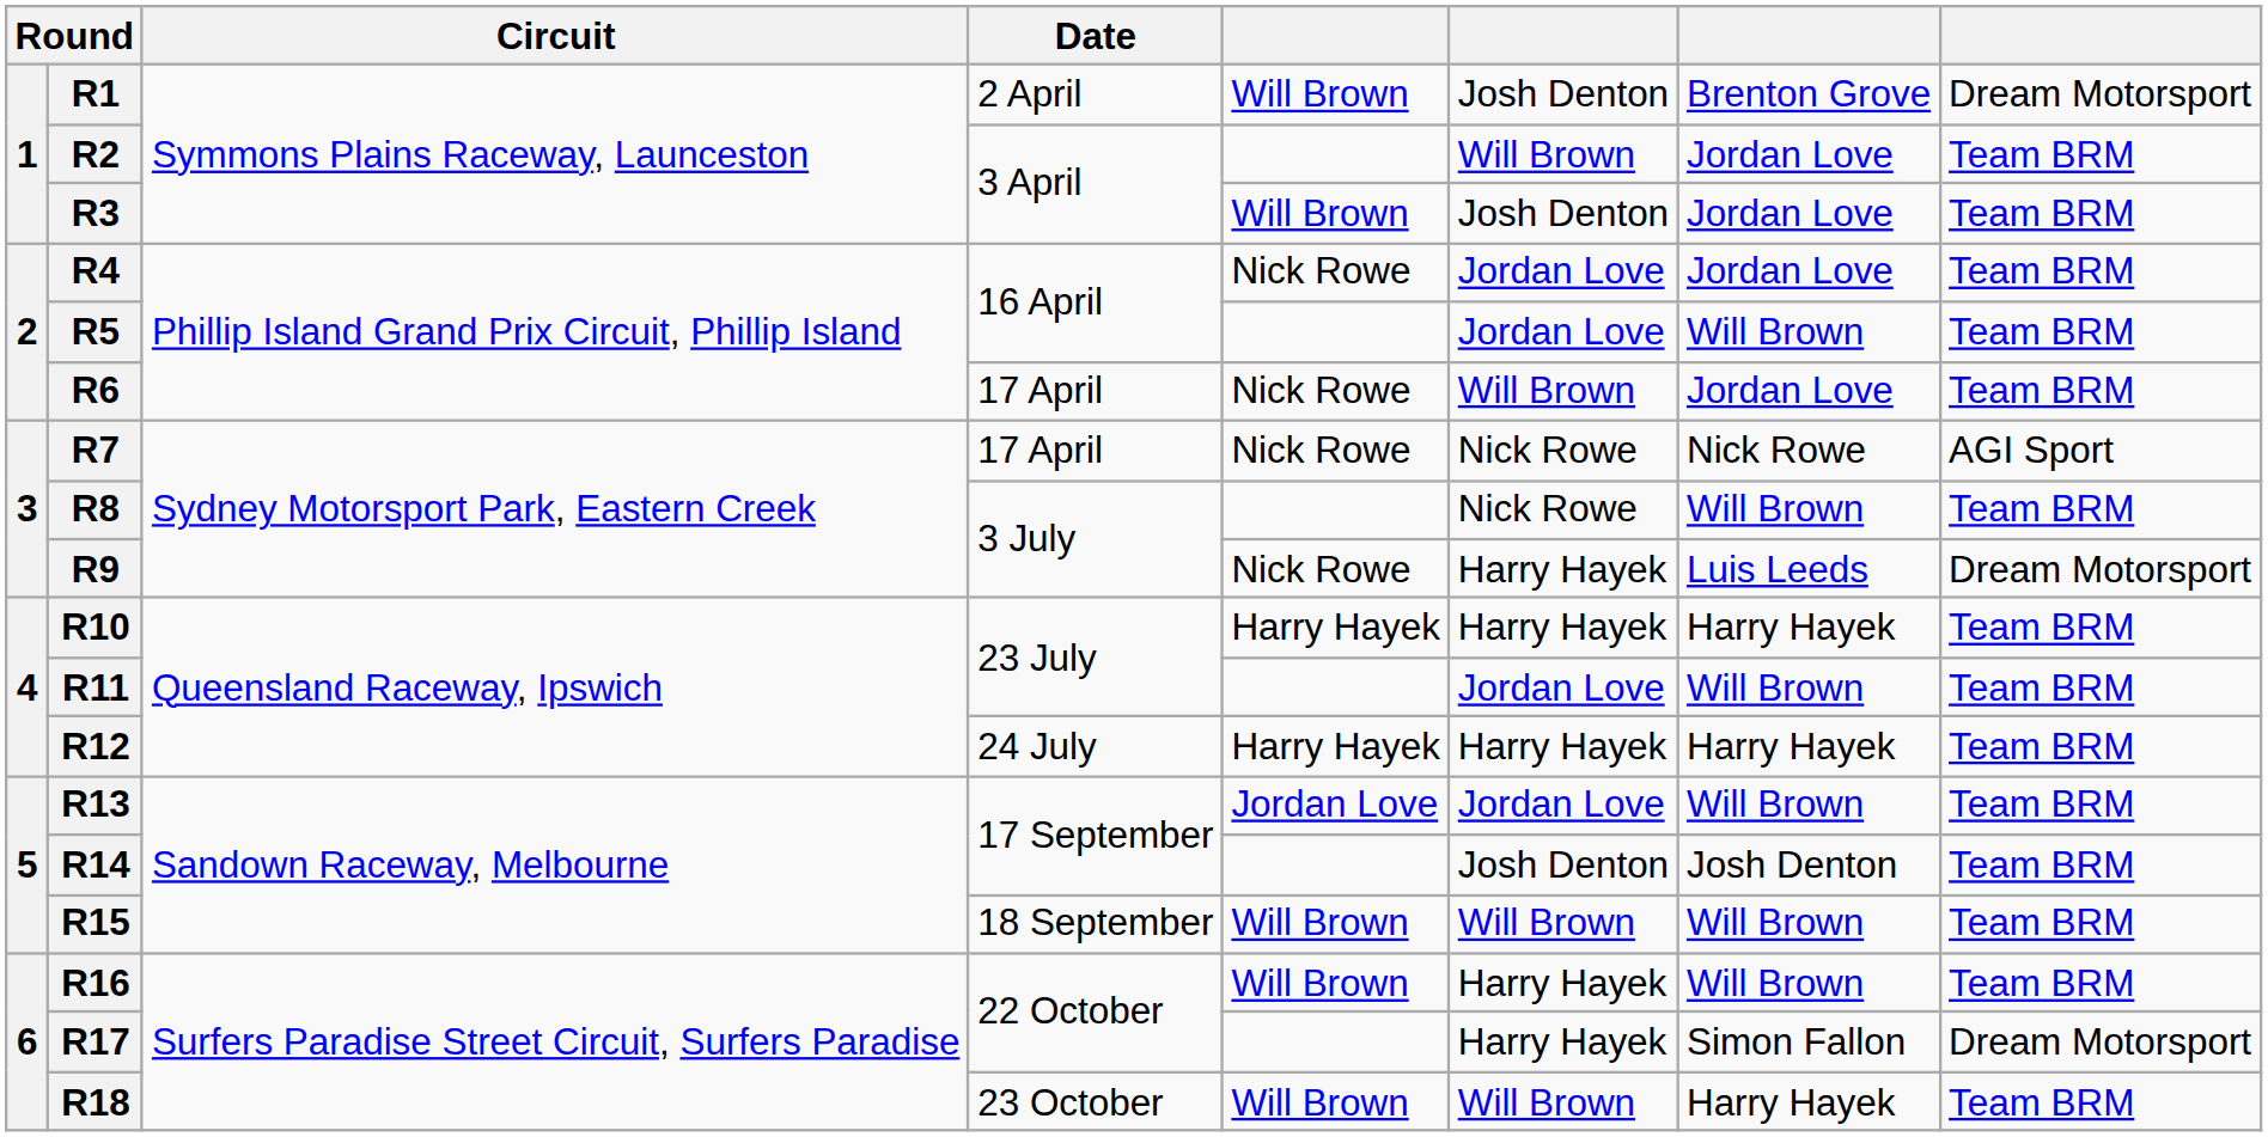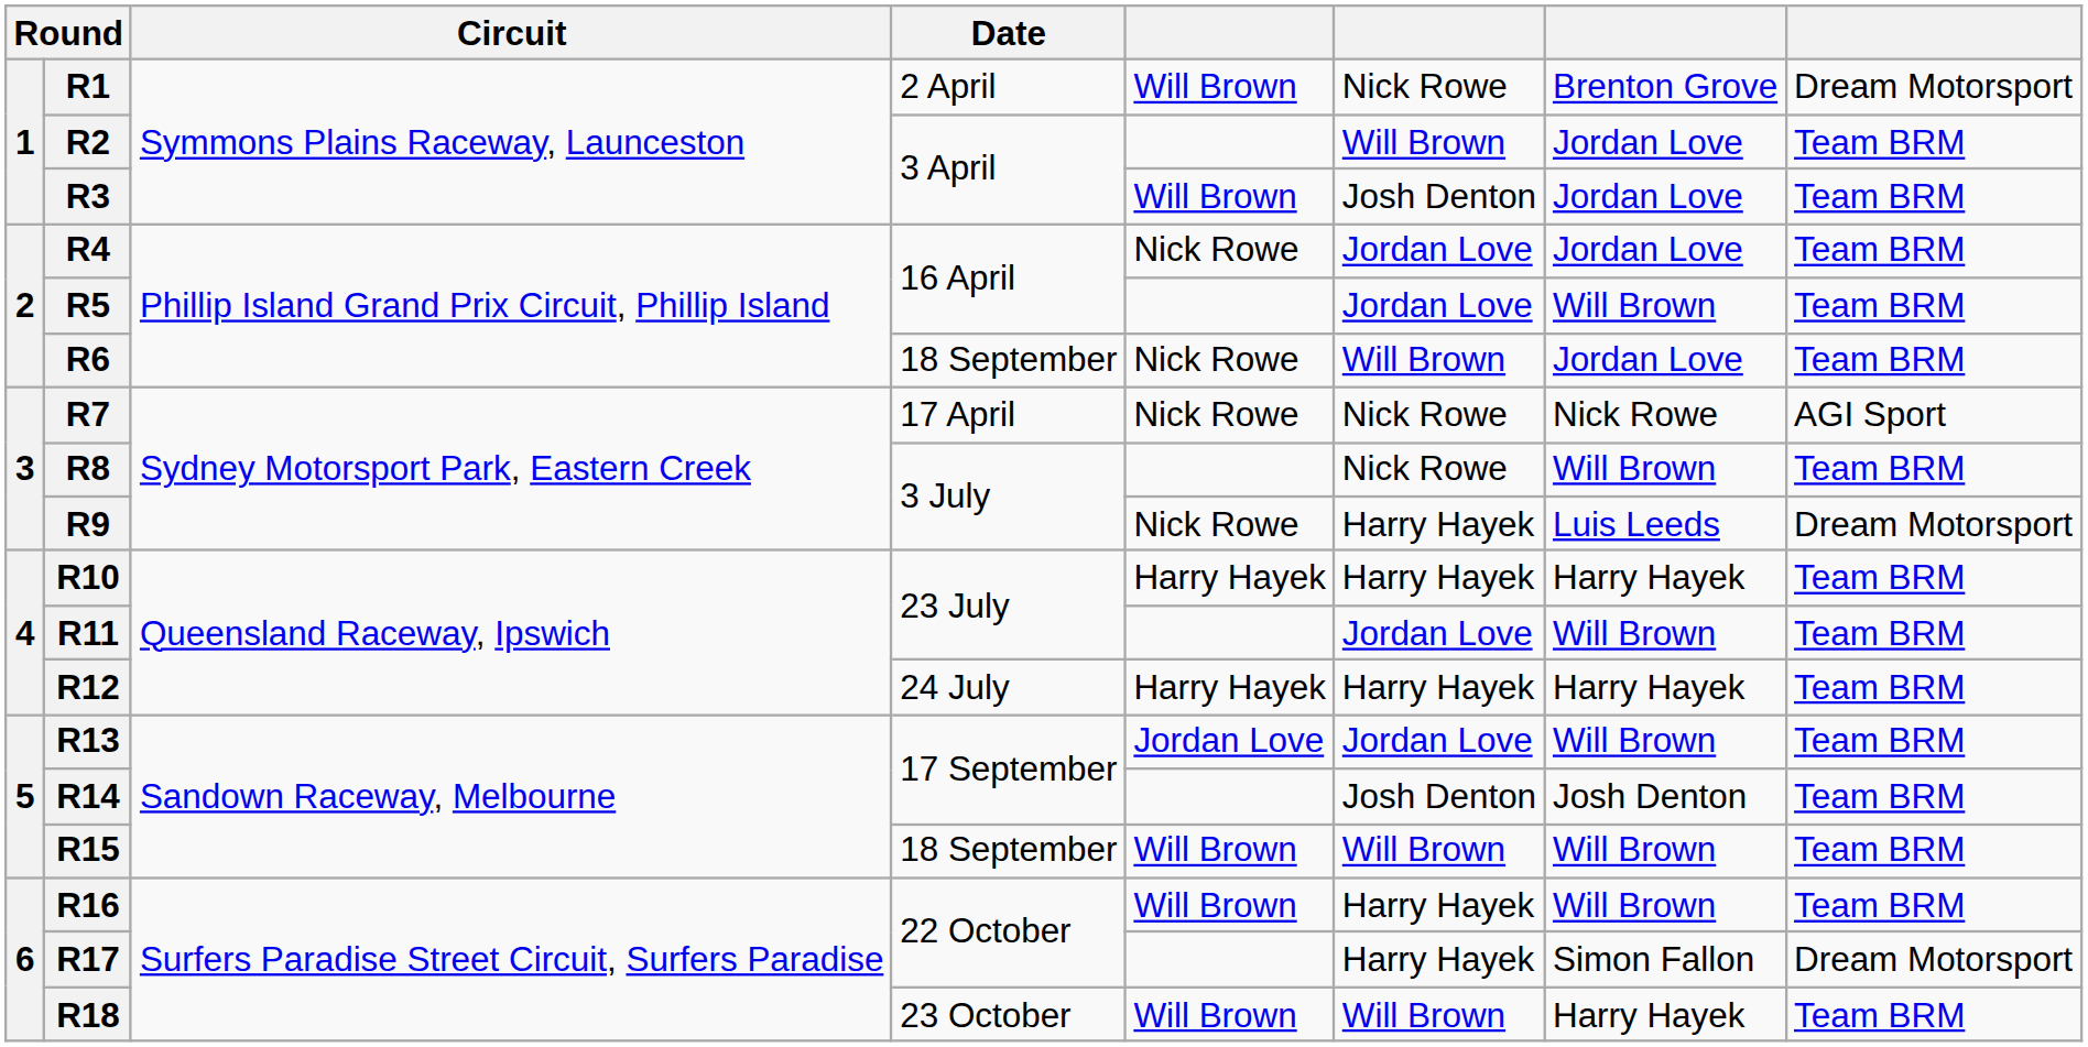 <table class="wikitable" style="font-size: 85%">
 <tr>
 <th colspan=2>Round</th>
 <th>Circuit</th>
 <th>Date</th>
 <th></th>
 <th></th>
 <th></th>
 <th></th>
 </tr>
 <tr>
 <th rowspan=3>1</th>
 <th>R1</th>
 <td rowspan=3><a href='#'>Symmons Plains Raceway</a>, <a href='#'>Launceston</a></td>
 <td>2 April</td>
 <td><a href='#'>Will Brown</a></td>
-<td>Josh Denton</td>
+<td>Nick Rowe</td>
 <td><a href='#'>Brenton Grove</a></td>
 <td>Dream Motorsport</td>
 </tr>
 <tr>
 <th>R2</th>
 <td rowspan=2>3 April</td>
 <td></td>
 <td><a href='#'>Will Brown</a></td>
 <td><a href='#'>Jordan Love</a></td>
 <td><a href='#'>Team BRM</a></td>
 </tr>
 <tr>
 <th>R3</th>
 <td><a href='#'>Will Brown</a></td>
 <td>Josh Denton</td>
 <td><a href='#'>Jordan Love</a></td>
 <td><a href='#'>Team BRM</a></td>
 </tr>
 <tr>
 <th rowspan=3>2</th>
 <th>R4</th>
 <td rowspan=3><a href='#'>Phillip Island Grand Prix Circuit</a>, <a href='#'>Phillip Island</a></td>
 <td rowspan=2>16 April</td>
 <td>Nick Rowe</td>
 <td><a href='#'>Jordan Love</a></td>
 <td><a href='#'>Jordan Love</a></td>
 <td><a href='#'>Team BRM</a></td>
 </tr>
 <tr>
 <th>R5</th>
 <td></td>
 <td><a href='#'>Jordan Love</a></td>
 <td><a href='#'>Will Brown</a></td>
 <td><a href='#'>Team BRM</a></td>
 </tr>
 <tr>
 <th>R6</th>
-<td>17 April</td>
+<td>18 September</td>
 <td>Nick Rowe</td>
 <td><a href='#'>Will Brown</a></td>
 <td><a href='#'>Jordan Love</a></td>
 <td><a href='#'>Team BRM</a></td>
 </tr>
 <tr>
 <th rowspan=3>3</th>
 <th>R7</th>
 <td rowspan=3><a href='#'>Sydney Motorsport Park</a>, <a href='#'>Eastern Creek</a></td>
 <td>17 April</td>
 <td>Nick Rowe</td>
 <td>Nick Rowe</td>
 <td>Nick Rowe</td>
 <td>AGI Sport</td>
 </tr>
 <tr>
 <th>R8</th>
 <td rowspan=2>3 July</td>
 <td></td>
 <td>Nick Rowe</td>
 <td><a href='#'>Will Brown</a></td>
 <td><a href='#'>Team BRM</a></td>
 </tr>
 <tr>
 <th>R9</th>
 <td>Nick Rowe</td>
 <td>Harry Hayek</td>
 <td><a href='#'>Luis Leeds</a></td>
 <td>Dream Motorsport</td>
 </tr>
 <tr>
 <th rowspan=3>4</th>
 <th>R10</th>
 <td rowspan=3><a href='#'>Queensland Raceway</a>, <a href='#'>Ipswich</a></td>
 <td rowspan=2>23 July</td>
 <td>Harry Hayek</td>
 <td>Harry Hayek</td>
 <td>Harry Hayek</td>
 <td><a href='#'>Team BRM</a></td>
 </tr>
 <tr>
 <th>R11</th>
 <td></td>
 <td><a href='#'>Jordan Love</a></td>
 <td><a href='#'>Will Brown</a></td>
 <td><a href='#'>Team BRM</a></td>
 </tr>
 <tr>
 <th>R12</th>
 <td>24 July</td>
 <td>Harry Hayek</td>
 <td>Harry Hayek</td>
 <td>Harry Hayek</td>
 <td><a href='#'>Team BRM</a></td>
 </tr>
 <tr>
 <th rowspan=3>5</th>
 <th>R13</th>
 <td rowspan=3><a href='#'>Sandown Raceway</a>, <a href='#'>Melbourne</a></td>
 <td rowspan=2>17 September</td>
 <td><a href='#'>Jordan Love</a></td>
 <td><a href='#'>Jordan Love</a></td>
 <td><a href='#'>Will Brown</a></td>
 <td><a href='#'>Team BRM</a></td>
 </tr>
 <tr>
 <th>R14</th>
 <td></td>
 <td>Josh Denton</td>
 <td>Josh Denton</td>
 <td><a href='#'>Team BRM</a></td>
 </tr>
 <tr>
 <th>R15</th>
 <td>18 September</td>
 <td><a href='#'>Will Brown</a></td>
 <td><a href='#'>Will Brown</a></td>
 <td><a href='#'>Will Brown</a></td>
 <td><a href='#'>Team BRM</a></td>
 </tr>
 <tr>
 <th rowspan=3>6</th>
 <th>R16</th>
 <td rowspan=3><a href='#'>Surfers Paradise Street Circuit</a>, <a href='#'>Surfers Paradise</a></td>
 <td rowspan=2>22 October</td>
 <td><a href='#'>Will Brown</a></td>
 <td>Harry Hayek</td>
 <td><a href='#'>Will Brown</a></td>
 <td><a href='#'>Team BRM</a></td>
 </tr>
 <tr>
 <th>R17</th>
 <td></td>
 <td>Harry Hayek</td>
 <td>Simon Fallon</td>
 <td>Dream Motorsport</td>
 </tr>
 <tr>
 <th>R18</th>
 <td>23 October</td>
 <td><a href='#'>Will Brown</a></td>
 <td><a href='#'>Will Brown</a></td>
 <td>Harry Hayek</td>
 <td><a href='#'>Team BRM</a></td>
 </tr>
 </table>
